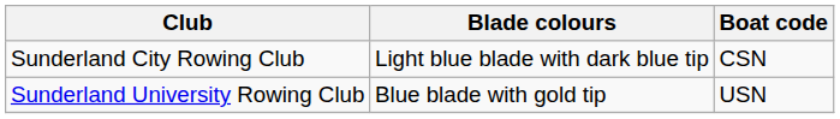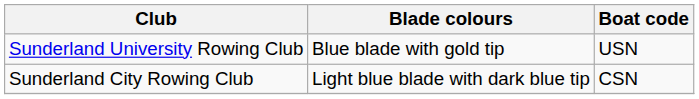 <table class="wikitable">
 <tr style="text-align:left;">
 <th>Club</th>
 <th>Blade colours</th>
 <th>Boat code</th>
 </tr>
 <tr>
+<td><a href='#'>Sunderland University</a> Rowing Club</td>
+<td>Blue blade with gold tip</td>
+<td>USN</td>
+</tr>
+<tr>
 <td>Sunderland City Rowing Club</td>
 <td>Light blue blade with dark blue tip</td>
 <td>CSN</td>
 </tr>
 <tr>
-<td><a href='#'>Sunderland University</a> Rowing Club</td>
-<td>Blue blade with gold tip</td>
-<td>USN</td>
-</tr>
-<tr>
 </tr>
 </table>
